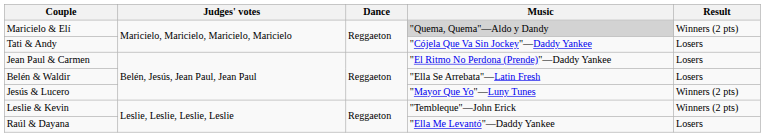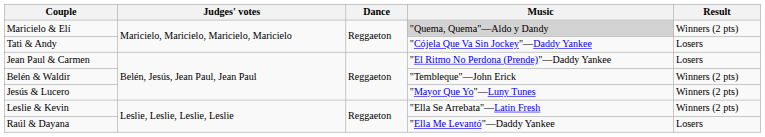 <table class="wikitable sortable" style="width: 95%;">
 <tr>
 <th>Couple</th>
 <th>Judges' votes</th>
 <th>Dance</th>
 <th>Music</th>
 <th>Result</th>
 </tr>
 <tr>
 <td>Maricielo & Elí</td>
 <td rowspan=2>Maricielo, Maricielo, Maricielo, Maricielo</td>
 <td rowspan=2>Reggaeton</td>
 <td style="background: lightgrey;">"Quema, Quema"—Aldo y Dandy</td>
 <td>Winners (2 pts)</td>
 </tr>
 <tr>
 <td>Tati & Andy</td>
 <td>"<a href='#'>Cójela Que Va Sin Jockey</a>"—<a href='#'>Daddy Yankee</a></td>
 <td>Losers</td>
 </tr>
 <tr>
 <td>Jean Paul & Carmen</td>
 <td rowspan=3>Belén, Jesús, Jean Paul, Jean Paul</td>
 <td rowspan=3>Reggaeton</td>
 <td>"<a href='#'>El Ritmo No Perdona (Prende)</a>"—Daddy Yankee</td>
 <td>Losers</td>
 </tr>
 <tr>
 <td>Belén & Waldir</td>
-<td>"Ella Se Arrebata"—<a href='#'>Latin Fresh</a></td>
-<td>Losers</td>
+<td>"Tembleque"—John Erick</td>
+<td>Winners (2 pts)</td>
 </tr>
 <tr>
 <td>Jesús & Lucero</td>
 <td>"<a href='#'>Mayor Que Yo</a>"—<a href='#'>Luny Tunes</a></td>
 <td>Winners (2 pts)</td>
 </tr>
 <tr>
 <td>Leslie & Kevin</td>
 <td rowspan=2>Leslie, Leslie, Leslie, Leslie</td>
 <td rowspan=2>Reggaeton</td>
-<td>"Tembleque"—John Erick</td>
+<td>"Ella Se Arrebata"—<a href='#'>Latin Fresh</a></td>
 <td>Winners (2 pts)</td>
 </tr>
 <tr>
 <td>Raúl & Dayana</td>
 <td>"<a href='#'>Ella Me Levantó</a>"—Daddy Yankee</td>
 <td>Losers</td>
 </tr>
 </table>
